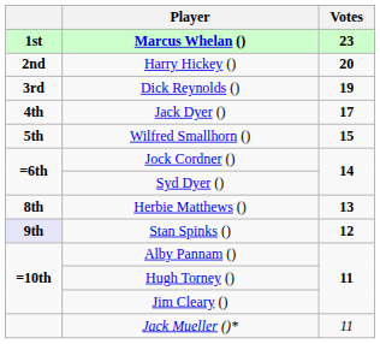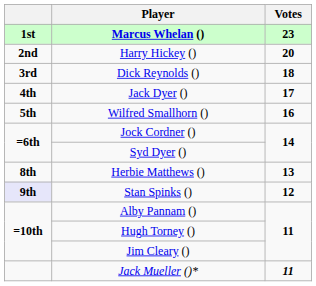 <table class="wikitable" style="text-align: center; font-size: 90%;">
 <tr>
 <th width="50"></th>
 <th width="250">Player</th>
 <th width="50">Votes</th>
 </tr>
 <tr style="background: #CCFFCC; font-weight: bold;" |>
 <td><strong>1st</strong></td>
 <td><a href='#'>Marcus Whelan</a> ()</td>
 <td><strong>23</strong></td>
 </tr>
 <tr>
 <td><strong>2nd</strong></td>
 <td><a href='#'>Harry Hickey</a> ()</td>
 <td><strong>20</strong></td>
 </tr>
 <tr>
 <td><strong>3rd</strong></td>
 <td><a href='#'>Dick Reynolds</a> ()</td>
-<td><strong>19</strong></td>
+<td><strong>18</strong></td>
 </tr>
 <tr>
 <td><strong>4th</strong></td>
 <td><a href='#'>Jack Dyer</a> ()</td>
 <td><strong>17</strong></td>
 </tr>
 <tr>
 <td><strong>5th</strong></td>
 <td><a href='#'>Wilfred Smallhorn</a> ()</td>
-<td><strong>15</strong></td>
+<td><strong>16</strong></td>
 </tr>
 <tr>
 <td rowspan=2><strong>=6th</strong></td>
 <td><a href='#'>Jock Cordner</a> ()</td>
 <td rowspan=2><strong>14</strong></td>
 </tr>
 <tr>
 <td><a href='#'>Syd Dyer</a> ()</td>
 </tr>
 <tr>
 <td><strong>8th</strong></td>
 <td><a href='#'>Herbie Matthews</a> ()</td>
 <td><strong>13</strong></td>
 </tr>
 <tr>
 <td style="background: lavender;"><strong>9th</strong></td>
 <td><a href='#'>Stan Spinks</a> ()</td>
 <td><strong>12</strong></td>
 </tr>
 <tr>
 <td rowspan=3><strong>=10th</strong></td>
 <td><a href='#'>Alby Pannam</a> ()</td>
 <td rowspan=3><strong>11</strong></td>
 </tr>
 <tr>
 <td><a href='#'>Hugh Torney</a> ()</td>
 </tr>
 <tr>
 <td><a href='#'>Jim Cleary</a> ()</td>
 </tr>
 <tr>
 <td></td>
 <td><em><a href='#'>Jack Mueller</a> ()*</em></td>
-<td><em>11</em></td>
+<td><strong><em>11</em></strong></td>
 </tr>
 </table>
